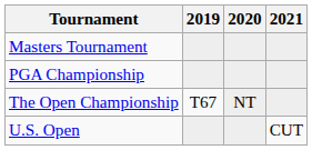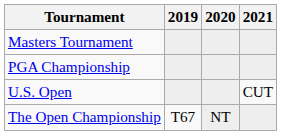 <table class="wikitable" style="font-size:95%;text-align:center;">
 <tr>
 <th>Tournament</th>
 <th>2019</th>
 <th>2020</th>
 <th>2021</th>
 </tr>
 <tr>
 <td align=left><a href='#'>Masters Tournament</a></td>
 <td style="background:#eeeeee;"></td>
 <td style="background:#eeeeee;"></td>
 <td style="background:#eeeeee;"></td>
 </tr>
 <tr>
 <td align=left><a href='#'>PGA Championship</a></td>
 <td style="background:#eeeeee;"></td>
 <td style="background:#eeeeee;"></td>
 <td style="background:#eeeeee;"></td>
 </tr>
 <tr>
+<td align=left><a href='#'>U.S. Open</a></td>
+<td style="background:#eeeeee;"></td>
+<td style="background:#eeeeee;"></td>
+<td>CUT</td>
+</tr>
+<tr>
 <td align=left><a href='#'>The Open Championship</a></td>
 <td>T67</td>
 <td style="background:#eeeeee;">NT</td>
 <td style="background:#eeeeee;"></td>
 </tr>
-<tr>
-<td align=left><a href='#'>U.S. Open</a></td>
-<td style="background:#eeeeee;"></td>
-<td style="background:#eeeeee;"></td>
-<td>CUT</td>
-</tr>
 </table>
